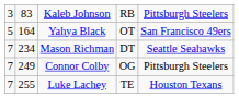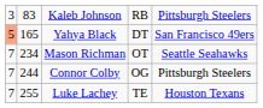 <table class="wikitable" style="text-align:center">
 <tr>
 <td>3</td>
 <td>83</td>
 <td><a href='#'>Kaleb Johnson</a></td>
 <td>RB</td>
 <td><a href='#'>Pittsburgh Steelers</a></td>
 </tr>
 <tr>
-<td>5</td>
-<td>164</td>
+<td style="background: lightsalmon;">5</td>
+<td>165</td>
 <td><a href='#'>Yahya Black</a></td>
-<td>OT</td>
+<td>DT</td>
 <td><a href='#'>San Francisco 49ers</a></td>
 </tr>
 <tr>
 <td>7</td>
 <td>234</td>
 <td><a href='#'>Mason Richman</a></td>
-<td>DT</td>
+<td>OT</td>
 <td><a href='#'>Seattle Seahawks</a></td>
 </tr>
 <tr>
 <td>7</td>
-<td>249</td>
+<td>244</td>
 <td><a href='#'>Connor Colby</a></td>
 <td>OG</td>
 <td>Pittsburgh Steelers</td>
 </tr>
 <tr>
 <td>7</td>
 <td>255</td>
 <td><a href='#'>Luke Lachey</a></td>
 <td>TE</td>
 <td><a href='#'>Houston Texans</a></td>
 </tr>
 </table>
